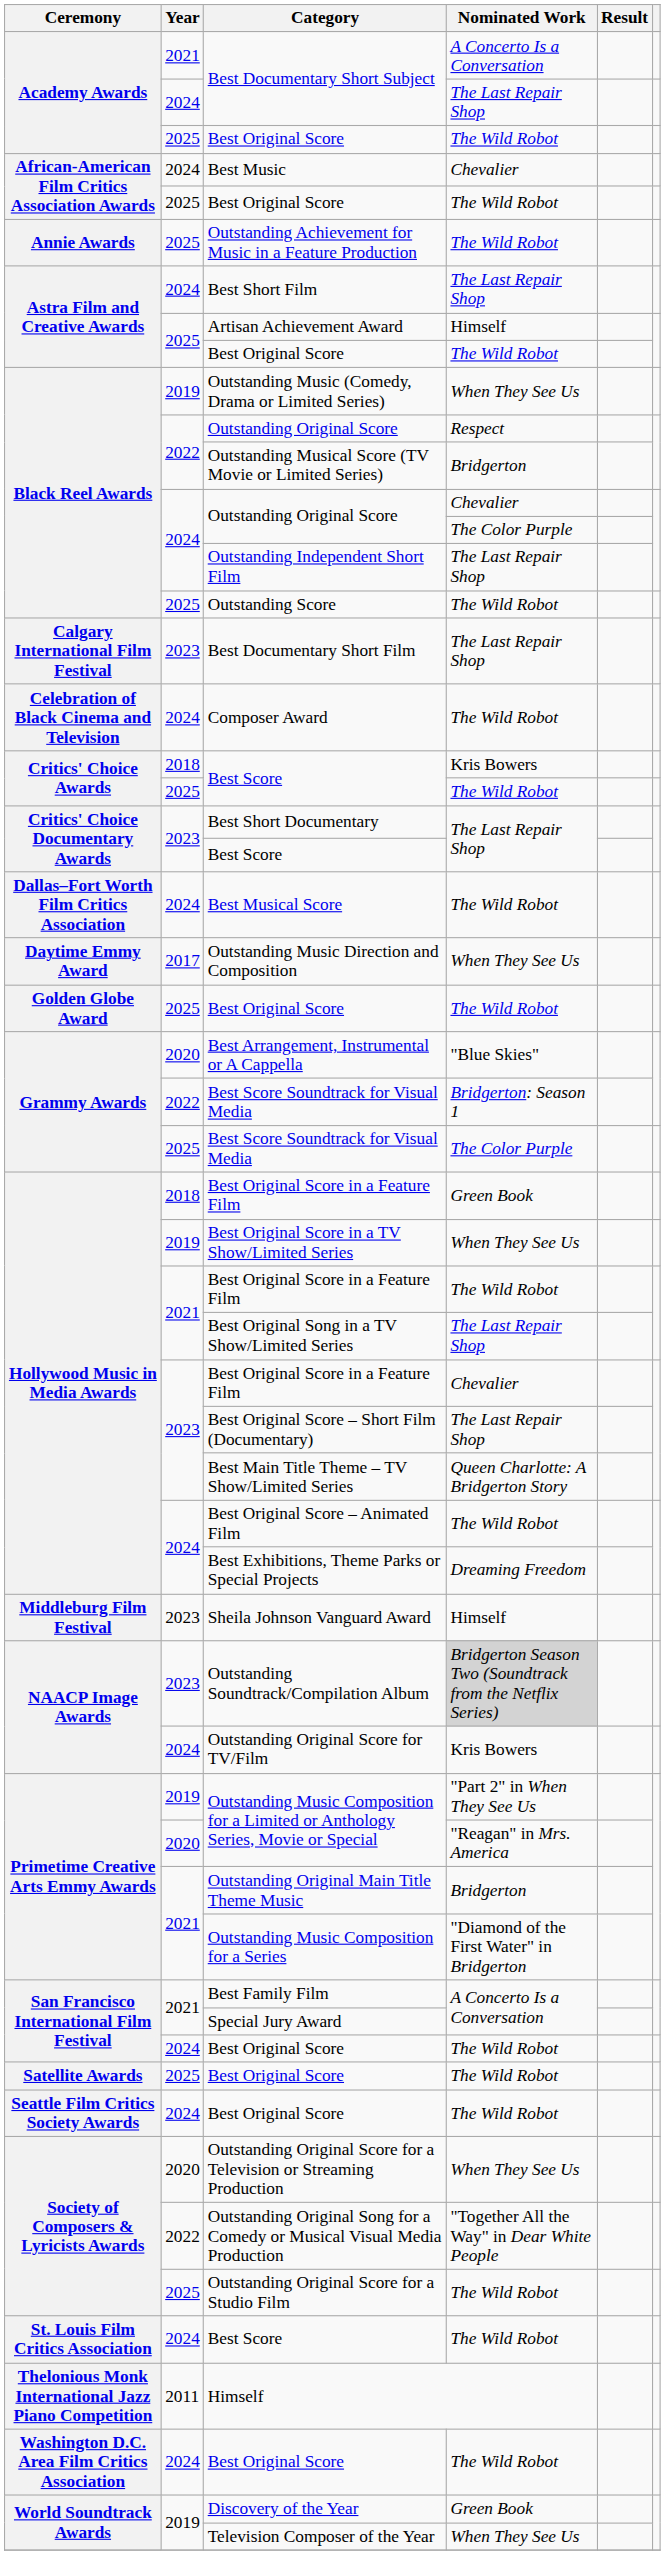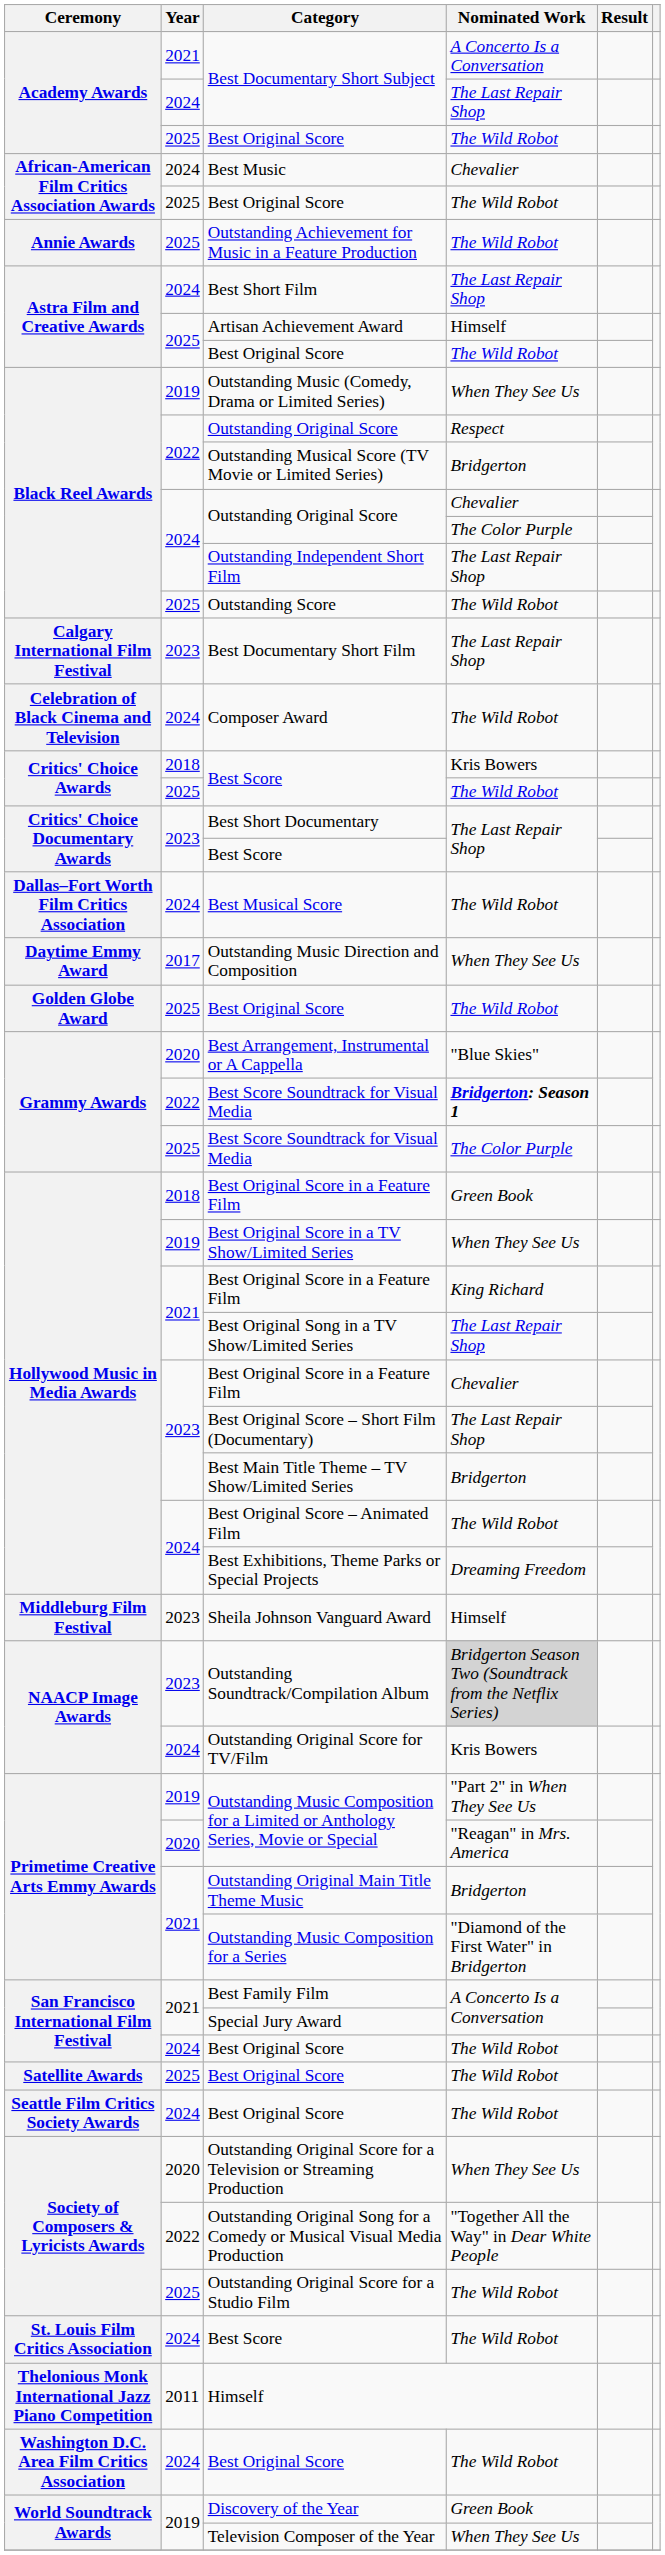 <table class="wikitable sortable">
 <tr>
 <th>Ceremony</th>
 <th>Year</th>
 <th>Category</th>
 <th>Nominated Work</th>
 <th>Result</th>
 <th></th>
 </tr>
 <tr>
 <th rowspan="3"><a href='#'>Academy Awards</a></th>
 <td><a href='#'>2021</a></td>
 <td rowspan="2"><a href='#'>Best Documentary Short Subject</a></td>
 <td><em><a href='#'>A Concerto Is a Conversation</a></em> </td>
 <td></td>
 <td align="center"></td>
 </tr>
 <tr>
 <td><a href='#'>2024</a></td>
 <td><em><a href='#'>The Last Repair Shop</a></em> </td>
 <td></td>
 <td align="center"></td>
 </tr>
 <tr>
 <td><a href='#'>2025</a></td>
 <td><a href='#'>Best Original Score</a></td>
 <td><em><a href='#'>The Wild Robot</a></em></td>
 <td></td>
 <td align="center"></td>
 </tr>
 <tr>
 <th rowspan="2" scope="row"><a href='#'>African-American Film Critics Association Awards</a></th>
 <td>2024</td>
 <td>Best Music</td>
 <td><em>Chevalier</em></td>
 <td></td>
 <td align="center"></td>
 </tr>
 <tr>
 <td>2025</td>
 <td>Best Original Score</td>
 <td><em>The Wild Robot</em></td>
 <td></td>
 <td align="center"></td>
 </tr>
 <tr>
 <th><a href='#'>Annie Awards</a></th>
 <td><a href='#'>2025</a></td>
 <td><a href='#'>Outstanding Achievement for Music in a Feature Production</a></td>
 <td><em><a href='#'>The Wild Robot</a></em></td>
 <td></td>
 <td align="center"></td>
 </tr>
 <tr>
 <th scope="row" rowspan="3"><a href='#'>Astra Film and Creative Awards</a></th>
 <td><a href='#'>2024</a></td>
 <td>Best Short Film</td>
 <td><em><a href='#'>The Last Repair Shop</a></em></td>
 <td></td>
 <td align="center"></td>
 </tr>
 <tr>
 <td rowspan="2"><a href='#'>2025</a></td>
 <td>Artisan Achievement Award</td>
 <td>Himself</td>
 <td></td>
 <td align="center" rowspan="2"></td>
 </tr>
 <tr>
 <td>Best Original Score</td>
 <td><em><a href='#'>The Wild Robot</a></em></td>
 <td></td>
 </tr>
 <tr>
 <th rowspan="7"><a href='#'>Black Reel Awards</a></th>
 <td><a href='#'>2019</a></td>
 <td>Outstanding Music (Comedy, Drama or Limited Series)</td>
 <td><em>When They See Us</em></td>
 <td></td>
 <td align="center"></td>
 </tr>
 <tr>
 <td rowspan="2"><a href='#'>2022</a></td>
 <td><a href='#'>Outstanding Original Score</a></td>
 <td><em>Respect</em></td>
 <td></td>
 <td align="center" rowspan="2"></td>
 </tr>
 <tr>
 <td>Outstanding Musical Score (TV Movie or Limited Series)</td>
 <td><em>Bridgerton</em></td>
 <td></td>
 </tr>
 <tr>
 <td rowspan="3"><a href='#'>2024</a></td>
 <td rowspan="2">Outstanding Original Score</td>
 <td><em>Chevalier</em></td>
 <td></td>
 <td align="center" rowspan="3"></td>
 </tr>
 <tr>
 <td><em>The Color Purple</em></td>
 <td></td>
 </tr>
 <tr>
 <td><a href='#'>Outstanding Independent Short Film</a></td>
 <td><em>The Last Repair Shop</em> </td>
 <td></td>
 </tr>
 <tr>
 <td><a href='#'>2025</a></td>
 <td>Outstanding Score</td>
 <td><em>The Wild Robot</em></td>
 <td></td>
 <td align="center"></td>
 </tr>
 <tr>
 <th scope="row"><a href='#'>Calgary International Film Festival</a></th>
 <td><a href='#'>2023</a></td>
 <td>Best Documentary Short Film</td>
 <td><em>The Last Repair Shop</em></td>
 <td></td>
 <td align="center"></td>
 </tr>
 <tr>
 <th scope="row"><a href='#'>Celebration of Black Cinema and Television</a></th>
 <td><a href='#'>2024</a></td>
 <td>Composer Award</td>
 <td><em>The Wild Robot</em></td>
 <td></td>
 <td align="center"></td>
 </tr>
 <tr>
 <th rowspan="2"><a href='#'>Critics' Choice Awards</a></th>
 <td><a href='#'>2018</a></td>
 <td rowspan="2"><a href='#'>Best Score</a></td>
 <td>Kris Bowers</td>
 <td></td>
 <td align="center"></td>
 </tr>
 <tr>
 <td><a href='#'>2025</a></td>
 <td><em><a href='#'>The Wild Robot</a></em></td>
 <td></td>
 <td></td>
 </tr>
 <tr>
 <th scope="row" rowspan=2><a href='#'>Critics' Choice Documentary Awards</a></th>
 <td rowspan=2><a href='#'>2023</a></td>
 <td>Best Short Documentary</td>
 <td rowspan=2><em>The Last Repair Shop</em></td>
 <td></td>
 <td rowspan=2 align="center"></td>
 </tr>
 <tr>
 <td>Best Score</td>
 <td></td>
 </tr>
 <tr>
 <th><a href='#'>Dallas–Fort Worth Film Critics Association</a></th>
 <td><a href='#'>2024</a></td>
 <td><a href='#'>Best Musical Score</a></td>
 <td><em>The Wild Robot</em></td>
 <td></td>
 <td align="center"></td>
 </tr>
 <tr>
 <th><a href='#'>Daytime Emmy Award</a></th>
 <td><a href='#'>2017</a></td>
 <td>Outstanding Music Direction and Composition</td>
 <td><em>When They See Us</em></td>
 <td></td>
 <td align="center"></td>
 </tr>
 <tr>
 <th><a href='#'>Golden Globe Award</a></th>
 <td><a href='#'>2025</a></td>
 <td><a href='#'>Best Original Score</a></td>
 <td><em><a href='#'>The Wild Robot</a></em></td>
 <td></td>
 </tr>
 <tr>
 <th rowspan="3"><a href='#'>Grammy Awards</a></th>
 <td><a href='#'>2020</a></td>
 <td><a href='#'>Best Arrangement, Instrumental or A Cappella</a></td>
 <td>"Blue Skies"</td>
 <td></td>
 <td align="center" rowspan="2"></td>
 </tr>
 <tr>
 <td><a href='#'>2022</a></td>
 <td><a href='#'>Best Score Soundtrack for Visual Media</a></td>
-<td><em><a href='#'>Bridgerton</a>: Season 1</em></td>
+<td><strong><em><a href='#'>Bridgerton</a>: Season 1</em></strong></td>
 <td></td>
 </tr>
 <tr>
 <td><a href='#'>2025</a></td>
 <td><a href='#'>Best Score Soundtrack for Visual Media</a></td>
 <td><em><a href='#'>The Color Purple</a></em></td>
 <td></td>
 </tr>
 <tr>
 <th rowspan="9"><a href='#'>Hollywood Music in Media Awards</a></th>
 <td><a href='#'>2018</a></td>
 <td><a href='#'>Best Original Score in a Feature Film</a></td>
 <td><em>Green Book</em></td>
 <td></td>
 <td align="center"></td>
 </tr>
 <tr>
 <td><a href='#'>2019</a></td>
 <td><a href='#'>Best Original Score in a TV Show/Limited Series</a></td>
 <td><em>When They See Us</em></td>
 <td></td>
 <td align="center"></td>
 </tr>
 <tr>
 <td rowspan="2"><a href='#'>2021</a></td>
 <td>Best Original Score in a Feature Film</td>
-<td><em>The Wild Robot</em></td>
+<td><em>King Richard</em></td>
 <td></td>
 <td align="center" rowspan="2"></td>
 </tr>
 <tr>
 <td>Best Original Song in a TV Show/Limited Series</td>
 <td><em><a href='#'>The Last Repair Shop</a></em></td>
 <td></td>
 </tr>
 <tr>
 <td rowspan="3"><a href='#'>2023</a></td>
 <td>Best Original Score in a Feature Film</td>
 <td><em>Chevalier</em></td>
 <td></td>
 <td align="center" rowspan="3"></td>
 </tr>
 <tr>
 <td>Best Original Score – Short Film (Documentary)</td>
 <td><em>The Last Repair Shop</em> </td>
 <td></td>
 </tr>
 <tr>
 <td>Best Main Title Theme – TV Show/Limited Series</td>
-<td><em>Queen Charlotte: A Bridgerton Story</em></td>
+<td><em>Bridgerton</em></td>
 <td></td>
 </tr>
 <tr>
 <td rowspan="2"><a href='#'>2024</a></td>
 <td>Best Original Score – Animated Film</td>
 <td><em>The Wild Robot</em></td>
 <td></td>
 <td align="center" rowspan="2"></td>
 </tr>
 <tr>
 <td>Best Exhibitions, Theme Parks or Special Projects</td>
 <td><em>Dreaming Freedom</em> </td>
 <td></td>
 </tr>
 <tr>
 <th scope="row"><a href='#'>Middleburg Film Festival</a></th>
 <td>2023</td>
 <td>Sheila Johnson Vanguard Award</td>
 <td>Himself</td>
 <td></td>
 <td align="center"></td>
 </tr>
 <tr>
 <th rowspan="2"><a href='#'>NAACP Image Awards</a></th>
 <td><a href='#'>2023</a></td>
 <td>Outstanding Soundtrack/Compilation Album</td>
 <td style="background: lightgrey;"><em>Bridgerton Season Two (Soundtrack from the Netflix Series)</em></td>
 <td></td>
 <td align="center"></td>
 </tr>
 <tr>
 <td><a href='#'>2024</a></td>
 <td>Outstanding Original Score for TV/Film</td>
 <td>Kris Bowers</td>
 <td></td>
 <td align="center"></td>
 </tr>
 <tr>
 <th rowspan="4"><a href='#'>Primetime Creative Arts Emmy Awards</a></th>
 <td rowspan="1"><a href='#'>2019</a></td>
 <td rowspan="2"><a href='#'>Outstanding Music Composition for a Limited or Anthology Series, Movie or Special</a></td>
 <td>"Part 2" in <em>When They See Us</em></td>
 <td></td>
 <td align="center" rowspan="4"></td>
 </tr>
 <tr>
 <td rowspan="1"><a href='#'>2020</a></td>
 <td>"Reagan" in <em>Mrs. America</em></td>
 <td></td>
 </tr>
 <tr>
 <td rowspan="2"><a href='#'>2021</a></td>
 <td><a href='#'>Outstanding Original Main Title Theme Music</a></td>
 <td><em>Bridgerton</em> </td>
 <td></td>
 </tr>
 <tr>
 <td><a href='#'>Outstanding Music Composition for a Series</a></td>
 <td>"Diamond of the First Water" in <em>Bridgerton</em></td>
 <td></td>
 </tr>
 <tr>
 <th rowspan="3"><a href='#'>San Francisco International Film Festival</a></th>
 <td rowspan="2">2021</td>
 <td>Best Family Film</td>
 <td rowspan="2"><em>A Concerto Is a Conversation</em> </td>
 <td></td>
 <td align="center" rowspan="2"></td>
 </tr>
 <tr>
 <td>Special Jury Award</td>
 <td></td>
 </tr>
 <tr>
 <td><a href='#'>2024</a></td>
 <td>Best Original Score</td>
 <td><em>The Wild Robot </em></td>
 <td></td>
 <td align="center"></td>
 </tr>
 <tr>
 <th><a href='#'>Satellite Awards</a></th>
 <td><a href='#'>2025</a></td>
 <td><a href='#'>Best Original Score</a></td>
 <td><em>The Wild Robot </em></td>
 <td></td>
 <td align="center"></td>
 </tr>
 <tr>
 <th><a href='#'>Seattle Film Critics Society Awards</a></th>
 <td><a href='#'>2024</a></td>
 <td>Best Original Score</td>
 <td><em>The Wild Robot </em></td>
 <td></td>
 <td align="center"></td>
 </tr>
 <tr>
 <th rowspan="3"><a href='#'>Society of Composers & Lyricists Awards</a></th>
 <td>2020</td>
 <td>Outstanding Original Score for a Television or Streaming Production</td>
 <td><em>When They See Us</em></td>
 <td></td>
 <td align="center"></td>
 </tr>
 <tr>
 <td>2022</td>
 <td>Outstanding Original Song for a Comedy or Musical Visual Media Production</td>
 <td>"Together All the Way" in <em>Dear White People</em> </td>
 <td></td>
 <td align="center"></td>
 </tr>
 <tr>
 <td><a href='#'>2025</a></td>
 <td>Outstanding Original Score for a Studio Film</td>
 <td><em>The Wild Robot </em></td>
 <td></td>
 <td align="center"></td>
 </tr>
 <tr>
 <th><a href='#'>St. Louis Film Critics Association</a></th>
 <td><a href='#'>2024</a></td>
 <td>Best Score</td>
 <td><em>The Wild Robot </em></td>
 <td></td>
 <td align="center"></td>
 </tr>
 <tr>
 <th><a href='#'>Thelonious Monk International Jazz Piano Competition</a></th>
 <td>2011</td>
 <td colspan=2>Himself</td>
 <td></td>
 <td align="center"></td>
 </tr>
 <tr>
 <th><a href='#'>Washington D.C. Area Film Critics Association</a></th>
 <td><a href='#'>2024</a></td>
 <td><a href='#'>Best Original Score</a></td>
 <td><em>The Wild Robot </em></td>
 <td></td>
 <td align="center"></td>
 </tr>
 <tr>
 <th rowspan="2"><a href='#'>World Soundtrack Awards</a></th>
 <td rowspan="2">2019</td>
 <td><a href='#'>Discovery of the Year</a></td>
 <td><em>Green Book</em></td>
 <td></td>
 <td align="center" rowspan="2"></td>
 </tr>
 <tr>
 <td>Television Composer of the Year</td>
 <td><em>When They See Us</em></td>
 <td></td>
 </tr>
 <tr>
 </tr>
 </table>
